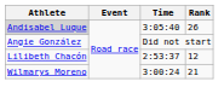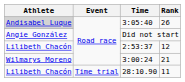 <table class="wikitable" style="font-size:90%">
 <tr>
 <th>Athlete</th>
 <th>Event</th>
 <th>Time</th>
 <th>Rank</th>
 </tr>
 <tr>
 <td style="background: lightgrey;"><a href='#'>Andisabel Luque</a></td>
 <td align=center rowspan=4><a href='#'>Road race</a></td>
 <td>3:05:40</td>
 <td>26</td>
 </tr>
 <tr>
 <td><a href='#'>Angie González</a></td>
 <td colspan=2>Did not start</td>
 </tr>
 <tr>
 <td><a href='#'>Lilibeth Chacón</a></td>
 <td>2:53:37</td>
 <td>12</td>
 </tr>
 <tr>
 <td><a href='#'>Wilmarys Moreno</a></td>
 <td>3:00:24</td>
 <td>21</td>
 </tr>
+<tr>
+<td><a href='#'>Lilibeth Chacón</a></td>
+<td align=center><a href='#'>Time trial</a></td>
+<td>28:10.90</td>
+<td>11</td>
+</tr>
 </table>
